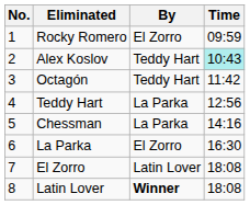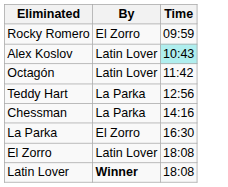 <table class="wikitable">
 <tr>
-<th><strong>No.</strong></th>
 <th><strong>Eliminated</strong></th>
 <th><strong>By</strong></th>
 <th><strong>Time</strong></th>
 </tr>
 <tr>
-<td>1</td>
 <td>Rocky Romero</td>
 <td>El Zorro</td>
 <td>09:59</td>
 </tr>
 <tr>
-<td>2</td>
 <td>Alex Koslov</td>
-<td>Teddy Hart</td>
+<td>Latin Lover</td>
 <td style="background: paleturquoise;">10:43</td>
 </tr>
 <tr>
-<td>3</td>
 <td>Octagón</td>
-<td>Teddy Hart</td>
+<td>Latin Lover</td>
 <td>11:42</td>
 </tr>
 <tr>
-<td>4</td>
 <td>Teddy Hart</td>
 <td>La Parka</td>
 <td>12:56</td>
 </tr>
 <tr>
-<td>5</td>
 <td>Chessman</td>
 <td>La Parka</td>
 <td>14:16</td>
 </tr>
 <tr>
-<td>6</td>
 <td>La Parka</td>
 <td>El Zorro</td>
 <td>16:30</td>
 </tr>
 <tr>
-<td>7</td>
 <td>El Zorro</td>
 <td>Latin Lover</td>
 <td>18:08</td>
 </tr>
 <tr>
-<td>8</td>
 <td>Latin Lover</td>
 <td><strong>Winner</strong></td>
 <td>18:08</td>
 </tr>
 </table>
